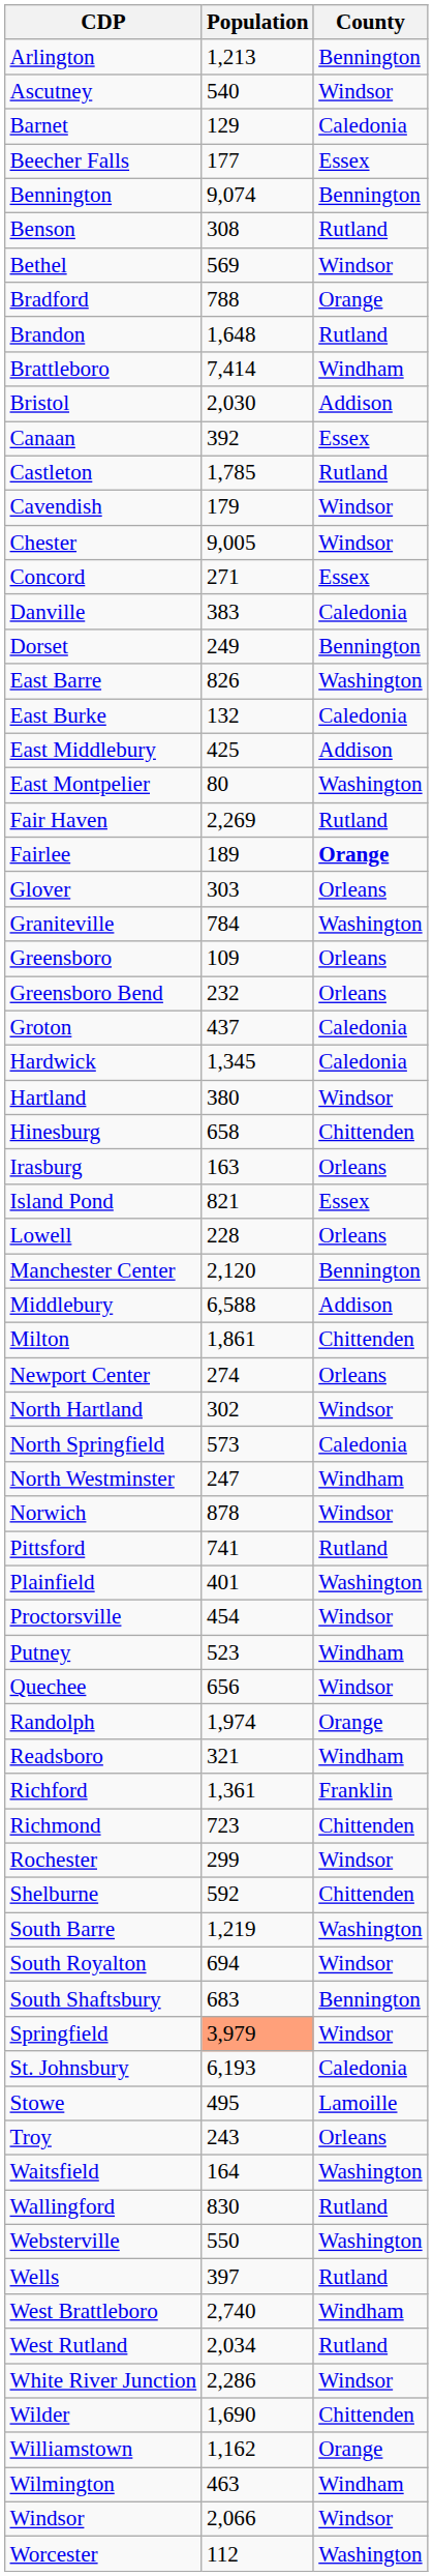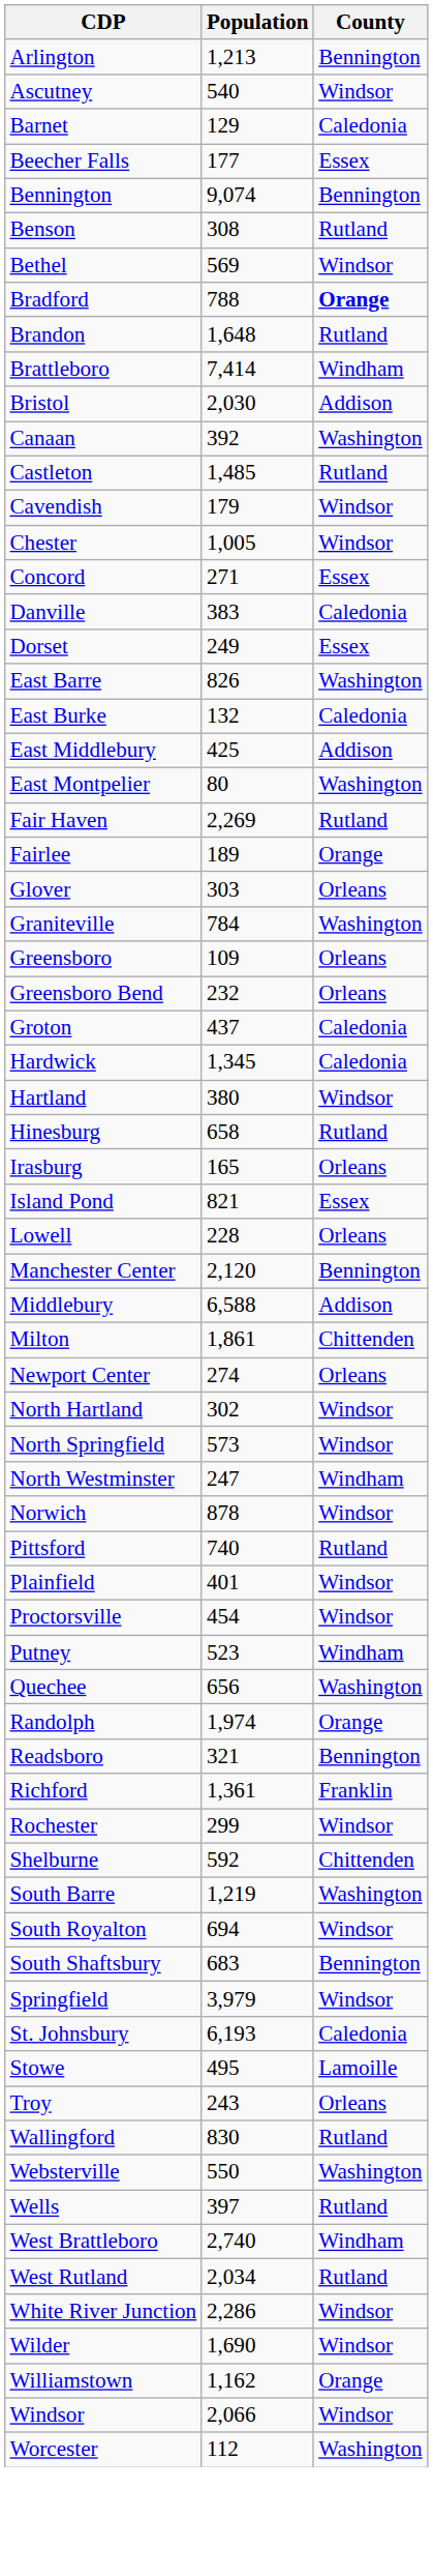 <table class="wikitable sortable">
 <tr>
 <th>CDP</th>
 <th>Population</th>
 <th>County</th>
 </tr>
 <tr>
 <td><a href='#'>Arlington</a></td>
 <td>1,213</td>
 <td><a href='#'>Bennington</a></td>
 </tr>
 <tr>
 <td><a href='#'>Ascutney</a></td>
 <td>540</td>
 <td><a href='#'>Windsor</a></td>
 </tr>
 <tr>
 <td><a href='#'>Barnet</a></td>
 <td>129</td>
 <td><a href='#'>Caledonia</a></td>
 </tr>
 <tr>
 <td><a href='#'>Beecher Falls</a></td>
 <td>177</td>
 <td><a href='#'>Essex</a></td>
 </tr>
 <tr>
 <td><a href='#'>Bennington</a></td>
 <td>9,074</td>
 <td><a href='#'>Bennington</a></td>
 </tr>
 <tr>
 <td><a href='#'>Benson</a></td>
 <td>308</td>
 <td><a href='#'>Rutland</a></td>
 </tr>
 <tr>
 <td><a href='#'>Bethel</a></td>
 <td>569</td>
 <td><a href='#'>Windsor</a></td>
 </tr>
 <tr>
 <td><a href='#'>Bradford</a></td>
 <td>788</td>
-<td><a href='#'>Orange</a></td>
+<td><strong><a href='#'>Orange</a></strong></td>
 </tr>
 <tr>
 <td><a href='#'>Brandon</a></td>
 <td>1,648</td>
 <td><a href='#'>Rutland</a></td>
 </tr>
 <tr>
 <td><a href='#'>Brattleboro</a></td>
 <td>7,414</td>
 <td><a href='#'>Windham</a></td>
 </tr>
 <tr>
 <td><a href='#'>Bristol</a></td>
 <td>2,030</td>
 <td><a href='#'>Addison</a></td>
 </tr>
 <tr>
 <td><a href='#'>Canaan</a></td>
 <td>392</td>
-<td><a href='#'>Essex</a></td>
+<td><a href='#'>Washington</a></td>
 </tr>
 <tr>
 <td><a href='#'>Castleton</a></td>
-<td>1,785</td>
+<td>1,485</td>
 <td><a href='#'>Rutland</a></td>
 </tr>
 <tr>
 <td><a href='#'>Cavendish</a></td>
 <td>179</td>
 <td><a href='#'>Windsor</a></td>
 </tr>
 <tr>
 <td><a href='#'>Chester</a></td>
-<td>9,005</td>
+<td>1,005</td>
 <td><a href='#'>Windsor</a></td>
 </tr>
 <tr>
 <td><a href='#'>Concord</a></td>
 <td>271</td>
 <td><a href='#'>Essex</a></td>
 </tr>
 <tr>
 <td><a href='#'>Danville</a></td>
 <td>383</td>
 <td><a href='#'>Caledonia</a></td>
 </tr>
 <tr>
 <td><a href='#'>Dorset</a></td>
 <td>249</td>
-<td><a href='#'>Bennington</a></td>
+<td><a href='#'>Essex</a></td>
 </tr>
 <tr>
 <td><a href='#'>East Barre</a></td>
 <td>826</td>
 <td><a href='#'>Washington</a></td>
 </tr>
 <tr>
 <td><a href='#'>East Burke</a></td>
 <td>132</td>
 <td><a href='#'>Caledonia</a></td>
 </tr>
 <tr>
 <td><a href='#'>East Middlebury</a></td>
 <td>425</td>
 <td><a href='#'>Addison</a></td>
 </tr>
 <tr>
 <td><a href='#'>East Montpelier</a></td>
 <td>80</td>
 <td><a href='#'>Washington</a></td>
 </tr>
 <tr>
 <td><a href='#'>Fair Haven</a></td>
 <td>2,269</td>
 <td><a href='#'>Rutland</a></td>
 </tr>
 <tr>
 <td><a href='#'>Fairlee</a></td>
 <td>189</td>
-<td><strong><a href='#'>Orange</a></strong></td>
+<td><a href='#'>Orange</a></td>
 </tr>
 <tr>
 <td><a href='#'>Glover</a></td>
 <td>303</td>
 <td><a href='#'>Orleans</a></td>
 </tr>
 <tr>
 <td><a href='#'>Graniteville</a></td>
 <td>784</td>
 <td><a href='#'>Washington</a></td>
 </tr>
 <tr>
 <td><a href='#'>Greensboro</a></td>
 <td>109</td>
 <td><a href='#'>Orleans</a></td>
 </tr>
 <tr>
 <td><a href='#'>Greensboro Bend</a></td>
 <td>232</td>
 <td><a href='#'>Orleans</a></td>
 </tr>
 <tr>
 <td><a href='#'>Groton</a></td>
 <td>437</td>
 <td><a href='#'>Caledonia</a></td>
 </tr>
 <tr>
 <td><a href='#'>Hardwick</a></td>
 <td>1,345</td>
 <td><a href='#'>Caledonia</a></td>
 </tr>
 <tr>
 <td><a href='#'>Hartland</a></td>
 <td>380</td>
 <td><a href='#'>Windsor</a></td>
 </tr>
 <tr>
 <td><a href='#'>Hinesburg</a></td>
 <td>658</td>
-<td><a href='#'>Chittenden</a></td>
+<td><a href='#'>Rutland</a></td>
 </tr>
 <tr>
 <td><a href='#'>Irasburg</a></td>
-<td>163</td>
+<td>165</td>
 <td><a href='#'>Orleans</a></td>
 </tr>
 <tr>
 <td><a href='#'>Island Pond</a></td>
 <td>821</td>
 <td><a href='#'>Essex</a></td>
 </tr>
 <tr>
 <td><a href='#'>Lowell</a></td>
 <td>228</td>
 <td><a href='#'>Orleans</a></td>
 </tr>
 <tr>
 <td><a href='#'>Manchester Center</a></td>
 <td>2,120</td>
 <td><a href='#'>Bennington</a></td>
 </tr>
 <tr>
 <td><a href='#'>Middlebury</a></td>
 <td>6,588</td>
 <td><a href='#'>Addison</a></td>
 </tr>
 <tr>
 <td><a href='#'>Milton</a></td>
 <td>1,861</td>
 <td><a href='#'>Chittenden</a></td>
 </tr>
 <tr>
 <td><a href='#'>Newport Center</a></td>
 <td>274</td>
 <td><a href='#'>Orleans</a></td>
 </tr>
 <tr>
 <td><a href='#'>North Hartland</a></td>
 <td>302</td>
 <td><a href='#'>Windsor</a></td>
 </tr>
 <tr>
 <td><a href='#'>North Springfield</a></td>
 <td>573</td>
-<td><a href='#'>Caledonia</a></td>
+<td><a href='#'>Windsor</a></td>
 </tr>
 <tr>
 <td><a href='#'>North Westminster</a></td>
 <td>247</td>
 <td><a href='#'>Windham</a></td>
 </tr>
 <tr>
 <td><a href='#'>Norwich</a></td>
 <td>878</td>
 <td><a href='#'>Windsor</a></td>
 </tr>
 <tr>
 <td><a href='#'>Pittsford</a></td>
-<td>741</td>
+<td>740</td>
 <td><a href='#'>Rutland</a></td>
 </tr>
 <tr>
 <td><a href='#'>Plainfield</a></td>
 <td>401</td>
-<td><a href='#'>Washington</a></td>
+<td><a href='#'>Windsor</a></td>
 </tr>
 <tr>
 <td><a href='#'>Proctorsville</a></td>
 <td>454</td>
 <td><a href='#'>Windsor</a></td>
 </tr>
 <tr>
 <td><a href='#'>Putney</a></td>
 <td>523</td>
 <td><a href='#'>Windham</a></td>
 </tr>
 <tr>
 <td><a href='#'>Quechee</a></td>
 <td>656</td>
-<td><a href='#'>Windsor</a></td>
+<td><a href='#'>Washington</a></td>
 </tr>
 <tr>
 <td><a href='#'>Randolph</a></td>
 <td>1,974</td>
 <td><a href='#'>Orange</a></td>
 </tr>
 <tr>
 <td><a href='#'>Readsboro</a></td>
 <td>321</td>
-<td><a href='#'>Windham</a></td>
+<td><a href='#'>Bennington</a></td>
 </tr>
 <tr>
 <td><a href='#'>Richford</a></td>
 <td>1,361</td>
 <td><a href='#'>Franklin</a></td>
-</tr>
-<tr>
-<td><a href='#'>Richmond</a></td>
-<td>723</td>
-<td><a href='#'>Chittenden</a></td>
 </tr>
 <tr>
 <td><a href='#'>Rochester</a></td>
 <td>299</td>
 <td><a href='#'>Windsor</a></td>
 </tr>
 <tr>
 <td><a href='#'>Shelburne</a></td>
 <td>592</td>
 <td><a href='#'>Chittenden</a></td>
 </tr>
 <tr>
 <td><a href='#'>South Barre</a></td>
 <td>1,219</td>
 <td><a href='#'>Washington</a></td>
 </tr>
 <tr>
 <td><a href='#'>South Royalton</a></td>
 <td>694</td>
 <td><a href='#'>Windsor</a></td>
 </tr>
 <tr>
 <td><a href='#'>South Shaftsbury</a></td>
 <td>683</td>
 <td><a href='#'>Bennington</a></td>
 </tr>
 <tr>
 <td><a href='#'>Springfield</a></td>
-<td style="background: lightsalmon;">3,979</td>
+<td>3,979</td>
 <td><a href='#'>Windsor</a></td>
 </tr>
 <tr>
 <td><a href='#'>St. Johnsbury</a></td>
 <td>6,193</td>
 <td><a href='#'>Caledonia</a></td>
 </tr>
 <tr>
 <td><a href='#'>Stowe</a></td>
 <td>495</td>
 <td><a href='#'>Lamoille</a></td>
 </tr>
 <tr>
 <td><a href='#'>Troy</a></td>
 <td>243</td>
 <td><a href='#'>Orleans</a></td>
-</tr>
-<tr>
-<td><a href='#'>Waitsfield</a></td>
-<td>164</td>
-<td><a href='#'>Washington</a></td>
 </tr>
 <tr>
 <td><a href='#'>Wallingford</a></td>
 <td>830</td>
 <td><a href='#'>Rutland</a></td>
 </tr>
 <tr>
 <td><a href='#'>Websterville</a></td>
 <td>550</td>
 <td><a href='#'>Washington</a></td>
 </tr>
 <tr>
 <td><a href='#'>Wells</a></td>
 <td>397</td>
 <td><a href='#'>Rutland</a></td>
 </tr>
 <tr>
 <td><a href='#'>West Brattleboro</a></td>
 <td>2,740</td>
 <td><a href='#'>Windham</a></td>
 </tr>
 <tr>
 <td><a href='#'>West Rutland</a></td>
 <td>2,034</td>
 <td><a href='#'>Rutland</a></td>
 </tr>
 <tr>
 <td><a href='#'>White River Junction</a></td>
 <td>2,286</td>
 <td><a href='#'>Windsor</a></td>
 </tr>
 <tr>
 <td><a href='#'>Wilder</a></td>
 <td>1,690</td>
-<td><a href='#'>Chittenden</a></td>
+<td><a href='#'>Windsor</a></td>
 </tr>
 <tr>
 <td><a href='#'>Williamstown</a></td>
 <td>1,162</td>
 <td><a href='#'>Orange</a></td>
-</tr>
-<tr>
-<td><a href='#'>Wilmington</a></td>
-<td>463</td>
-<td><a href='#'>Windham</a></td>
 </tr>
 <tr>
 <td><a href='#'>Windsor</a></td>
 <td>2,066</td>
 <td><a href='#'>Windsor</a></td>
 </tr>
 <tr>
 <td><a href='#'>Worcester</a></td>
 <td>112</td>
 <td><a href='#'>Washington</a></td>
 </tr>
 </table>
